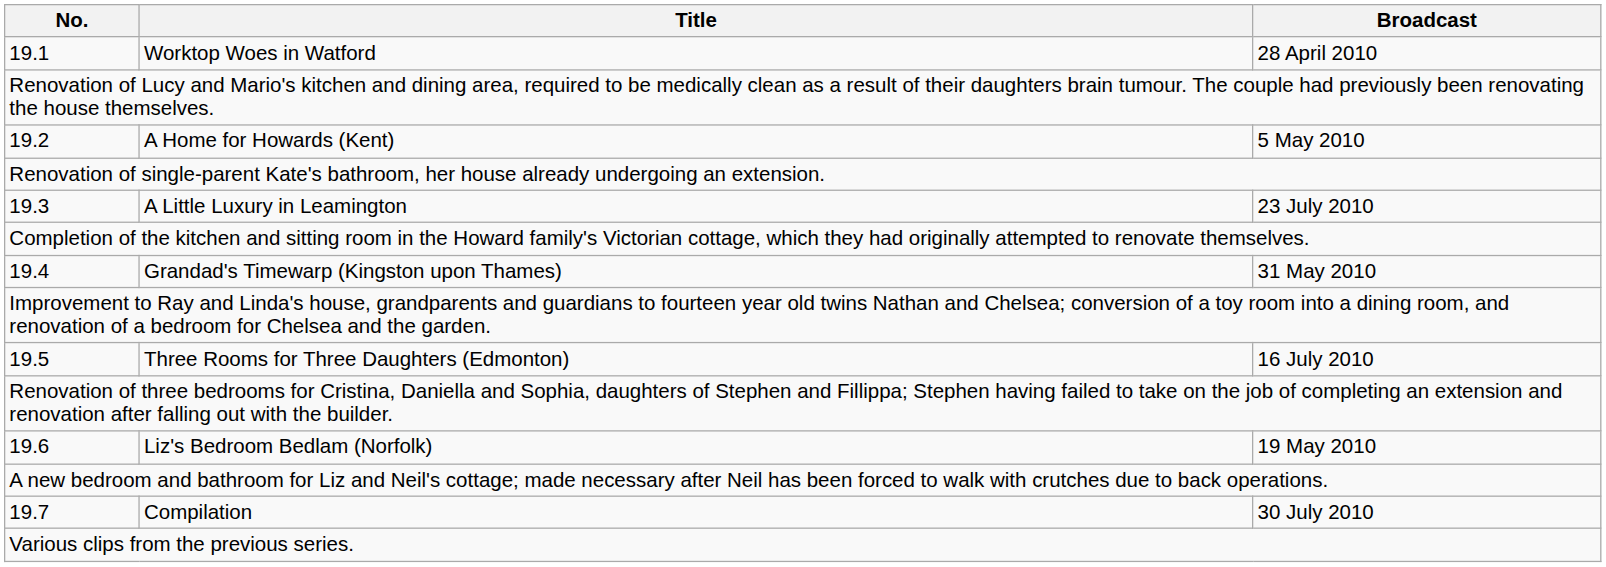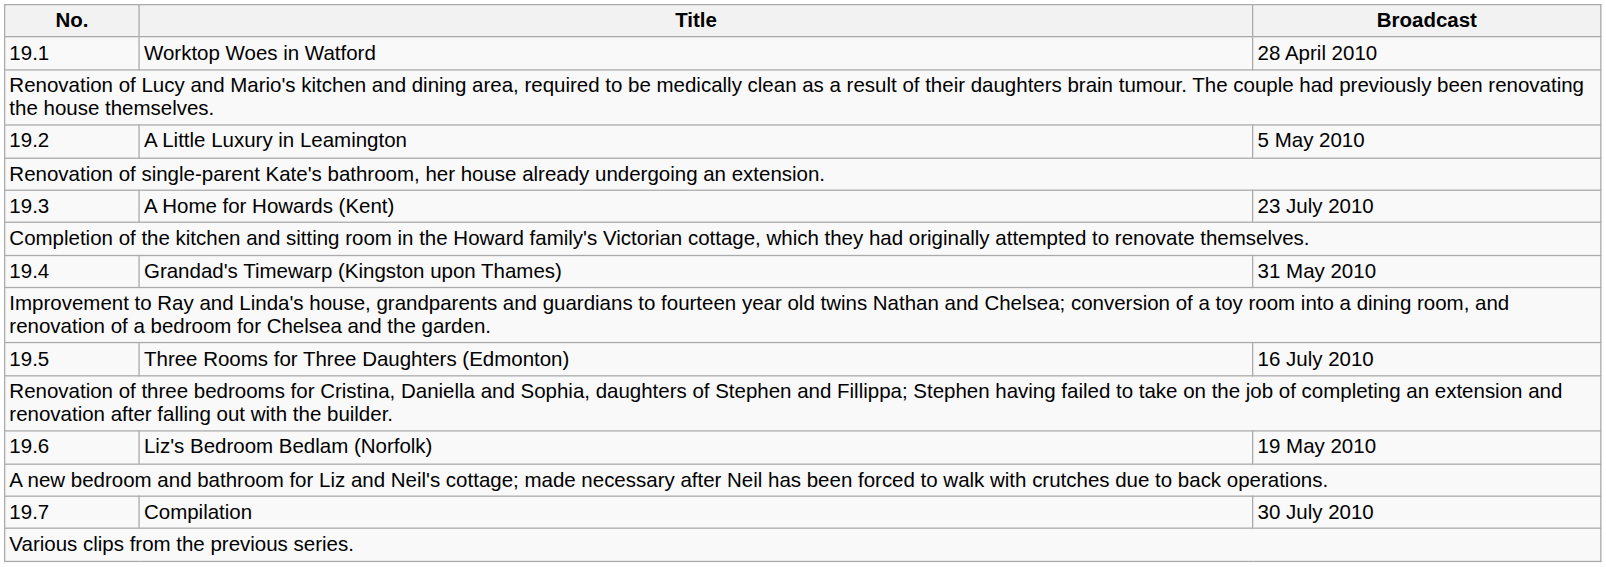 <table class="wikitable">
 <tr>
 <th>No.</th>
 <th>Title</th>
 <th>Broadcast</th>
 </tr>
 <tr>
 <td>19.1</td>
 <td>Worktop Woes in Watford</td>
 <td>28 April 2010</td>
 </tr>
 <tr>
 <td colspan="3">Renovation of Lucy and Mario's kitchen and dining area, required to be medically clean as a result of their daughters brain tumour. The couple had previously been renovating the house themselves.</td>
 </tr>
 <tr>
 <td>19.2</td>
-<td>A Home for Howards (Kent)</td>
+<td>A Little Luxury in Leamington</td>
 <td>5 May 2010</td>
 </tr>
 <tr>
 <td colspan="3">Renovation of single-parent Kate's bathroom, her house already undergoing an extension.</td>
 </tr>
 <tr>
 <td>19.3</td>
-<td>A Little Luxury in Leamington</td>
+<td>A Home for Howards (Kent)</td>
 <td>23 July 2010</td>
 </tr>
 <tr>
 <td colspan="3">Completion of the kitchen and sitting room in the Howard family's Victorian cottage, which they had originally attempted to renovate themselves.</td>
 </tr>
 <tr>
 <td>19.4</td>
 <td>Grandad's Timewarp (Kingston upon Thames)</td>
 <td>31 May 2010</td>
 </tr>
 <tr>
 <td colspan="3">Improvement to Ray and Linda's house, grandparents and guardians to fourteen year old twins Nathan and Chelsea; conversion of a toy room into a dining room, and renovation of a bedroom for Chelsea and the garden.</td>
 </tr>
 <tr>
 <td>19.5</td>
 <td>Three Rooms for Three Daughters (Edmonton)</td>
 <td>16 July 2010</td>
 </tr>
 <tr>
 <td colspan="3">Renovation of three bedrooms for Cristina, Daniella and Sophia, daughters of Stephen and Fillippa; Stephen having failed to take on the job of completing an extension and renovation after falling out with the builder.</td>
 </tr>
 <tr>
 <td>19.6</td>
 <td>Liz's Bedroom Bedlam (Norfolk)</td>
 <td>19 May 2010</td>
 </tr>
 <tr>
 <td colspan="3">A new bedroom and bathroom for Liz and Neil's cottage; made necessary after Neil has been forced to walk with crutches due to back operations.</td>
 </tr>
 <tr>
 <td>19.7</td>
 <td>Compilation</td>
 <td>30 July 2010</td>
 </tr>
 <tr>
 <td colspan="3">Various clips from the previous series.</td>
 </tr>
 </table>
